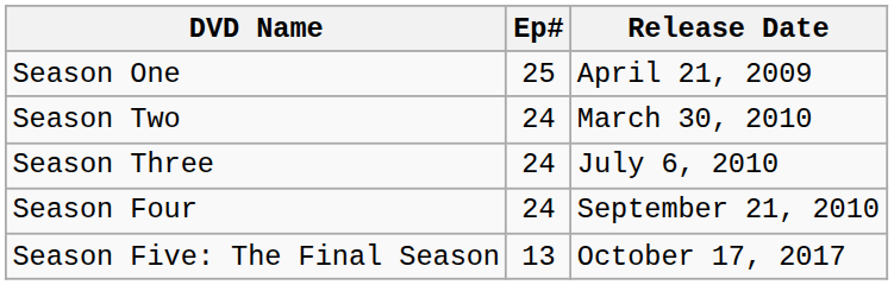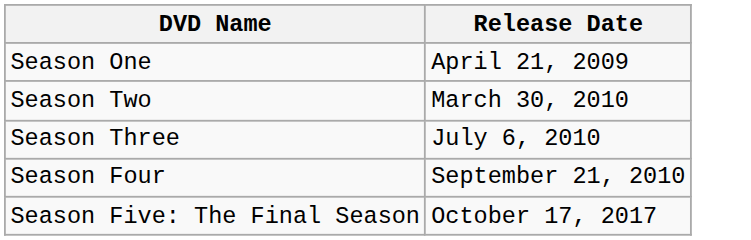 <table class="wikitable">
 <tr>
 <th>DVD Name</th>
-<th>Ep#</th>
 <th>Release Date</th>
 </tr>
 <tr>
 <td>Season One</td>
-<td style="text-align:center;">25</td>
 <td>April 21, 2009</td>
 </tr>
 <tr>
 <td>Season Two</td>
-<td style="text-align:center;">24</td>
 <td>March 30, 2010</td>
 </tr>
 <tr>
 <td>Season Three</td>
-<td style="text-align:center;">24</td>
 <td>July 6, 2010</td>
 </tr>
 <tr>
 <td>Season Four</td>
-<td style="text-align:center;">24</td>
 <td>September 21, 2010 <br></td>
 </tr>
 <tr>
 <td>Season Five: The Final Season</td>
-<td style="text-align:center;">13</td>
 <td>October 17, 2017</td>
 </tr>
 </table>
